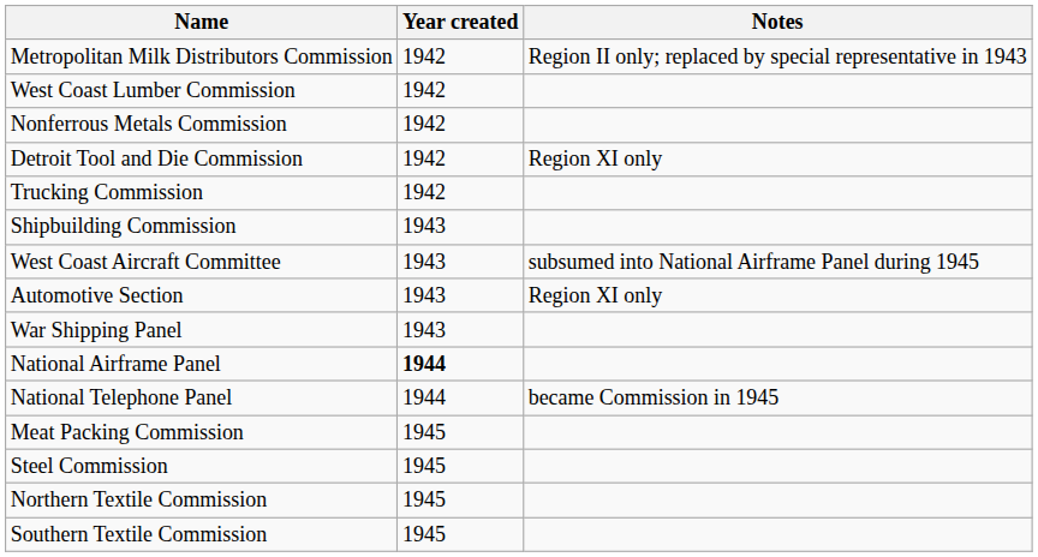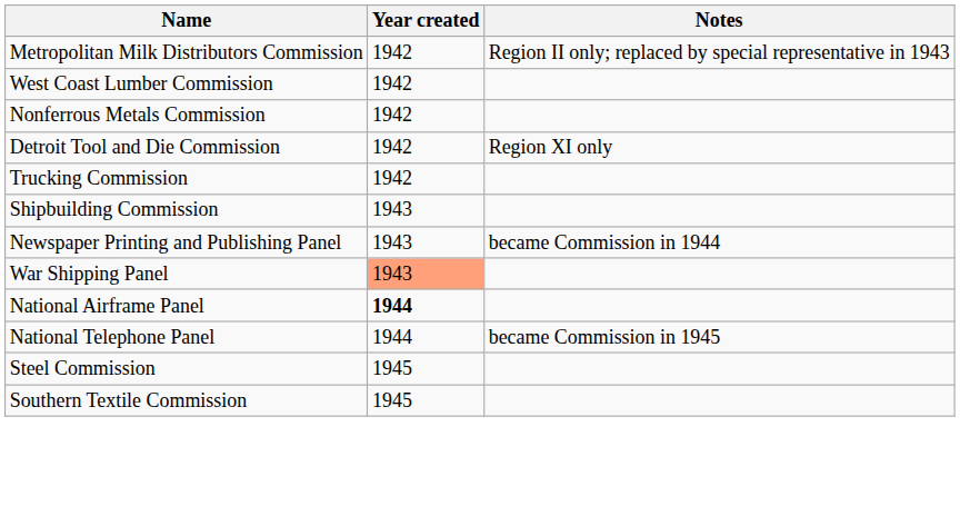 <table class="wikitable">
 <tr>
 <th>Name</th>
 <th>Year created</th>
 <th>Notes</th>
 </tr>
 <tr>
 <td>Metropolitan Milk Distributors Commission</td>
 <td>1942</td>
 <td>Region II only; replaced by special representative in 1943</td>
 </tr>
 <tr>
 <td>West Coast Lumber Commission</td>
 <td>1942</td>
 <td></td>
 </tr>
 <tr>
 <td>Nonferrous Metals Commission</td>
 <td>1942</td>
 <td></td>
 </tr>
 <tr>
 <td>Detroit Tool and Die Commission</td>
 <td>1942</td>
 <td>Region XI only</td>
 </tr>
 <tr>
 <td>Trucking Commission</td>
 <td>1942</td>
 <td></td>
 </tr>
 <tr>
 <td>Shipbuilding Commission</td>
 <td>1943</td>
 <td></td>
 </tr>
 <tr>
-<td>West Coast Aircraft Committee</td>
+<td>Newspaper Printing and Publishing Panel</td>
 <td>1943</td>
-<td>subsumed into National Airframe Panel during 1945</td>
-</tr>
-<tr>
-<td>Automotive Section</td>
-<td>1943</td>
-<td>Region XI only</td>
+<td>became Commission in 1944</td>
 </tr>
 <tr>
 <td>War Shipping Panel</td>
-<td>1943</td>
+<td style="background: lightsalmon;">1943</td>
 <td></td>
 </tr>
 <tr>
 <td>National Airframe Panel</td>
 <td><strong>1944</strong></td>
 <td></td>
 </tr>
 <tr>
 <td>National Telephone Panel</td>
 <td>1944</td>
 <td>became Commission in 1945</td>
 </tr>
 <tr>
-<td>Meat Packing Commission</td>
-<td>1945</td>
-<td></td>
-</tr>
-<tr>
 <td>Steel Commission</td>
-<td>1945</td>
-<td></td>
-</tr>
-<tr>
-<td>Northern Textile Commission</td>
 <td>1945</td>
 <td></td>
 </tr>
 <tr>
 <td>Southern Textile Commission</td>
 <td>1945</td>
 <td></td>
 </tr>
 </table>
